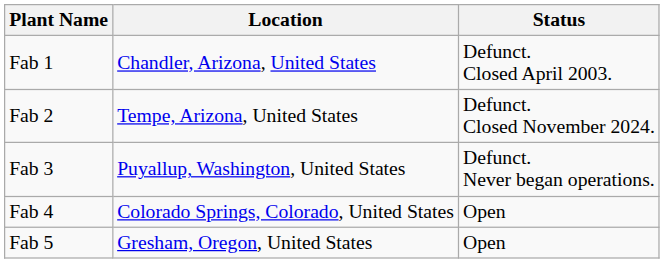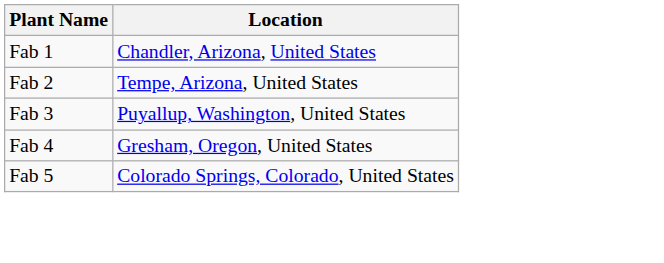 <table class="wikitable">
 <tr>
 <th>Plant Name</th>
 <th>Location</th>
-<th>Status</th>
 </tr>
 <tr>
 <td>Fab 1</td>
 <td><a href='#'>Chandler, Arizona</a>, <a href='#'>United States</a></td>
-<td>Defunct.<br>Closed April 2003.</td>
 </tr>
 <tr>
 <td>Fab 2</td>
 <td><a href='#'>Tempe, Arizona</a>, United States</td>
-<td>Defunct.<br>Closed November 2024.</td>
 </tr>
 <tr>
 <td>Fab 3</td>
 <td><a href='#'>Puyallup, Washington</a>, United States</td>
-<td>Defunct.<br>Never began operations.</td>
 </tr>
 <tr>
 <td>Fab 4</td>
-<td><a href='#'>Colorado Springs, Colorado</a>, United States</td>
-<td>Open</td>
+<td><a href='#'>Gresham, Oregon</a>, United States</td>
 </tr>
 <tr>
 <td>Fab 5</td>
-<td><a href='#'>Gresham, Oregon</a>, United States</td>
-<td>Open</td>
+<td><a href='#'>Colorado Springs, Colorado</a>, United States</td>
 </tr>
 </table>
